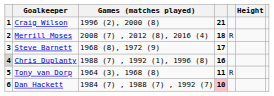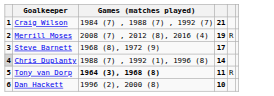 <table class="wikitable sortable" style="text-align: center; font-size: 90%; margin-left: 1em;">
 <tr>
 <th></th>
 <th>Goalkeeper</th>
 <th>Games (matches played)</th>
 <th></th>
 <th></th>
-<th>Height</th>
 <th></th>
 </tr>
 <tr>
 <td><strong>1</strong></td>
 <td style="text-align: left;" data-sort-value="Wilson, Craig"><a href='#'>Craig Wilson</a></td>
-<td style="text-align: left;">1996 (2), 2000 (8)</td>
+<td style="text-align: left;">1984 (7) , 1988 (7) , 1992 (7)</td>
 <td><strong>21</strong></td>
 <td></td>
-<td style="text-align: left;"></td>
 <td style="text-align: left;"></td>
 </tr>
 <tr>
 <td><strong>2</strong></td>
 <td style="text-align: left;" data-sort-value="Moses, Merrill"><a href='#'>Merrill Moses</a></td>
 <td style="text-align: left;">2008 (7) , 2012 (8), 2016 (4)</td>
-<td><strong>18</strong></td>
+<td><strong>19</strong></td>
 <td>R</td>
-<td style="text-align: left;"></td>
 <td style="text-align: left;"></td>
 </tr>
 <tr>
 <td><strong>3</strong></td>
 <td style="text-align: left;" data-sort-value="Barnett, Steve"><a href='#'>Steve Barnett</a></td>
 <td style="text-align: left;">1968 (8), 1972 (9) </td>
 <td><strong>17</strong></td>
 <td></td>
 <td style="text-align: left;"></td>
-<td style="text-align: left;"></td>
 </tr>
 <tr>
 <td style="background: lightgrey;"><strong>4</strong></td>
 <td style="text-align: left;" data-sort-value="Duplanty, Chris"><a href='#'>Chris Duplanty</a></td>
 <td style="text-align: left;">1988 (7) , 1992 (1), 1996 (8)</td>
-<td><strong>16</strong></td>
+<td><strong>14</strong></td>
 <td></td>
-<td style="text-align: left;"></td>
 <td style="text-align: left;"></td>
 </tr>
 <tr>
 <td><strong>5</strong></td>
 <td style="text-align: left;" data-sort-value="van Dorp, Tony"><a href='#'>Tony van Dorp</a></td>
-<td style="text-align: left;">1964 (3), 1968 (8)</td>
+<td style="text-align: left;"><strong>1964 (3), 1968 (8)</strong></td>
 <td><strong>11</strong></td>
 <td>R</td>
-<td style="text-align: left;"></td>
 <td style="text-align: left;"></td>
 </tr>
 <tr>
 <td><strong>6</strong></td>
 <td style="text-align: left;" data-sort-value="Hackett, Dan"><a href='#'>Dan Hackett</a></td>
-<td style="text-align: left;">1984 (7) , 1988 (7) , 1992 (7)</td>
-<td style="background: pink;"><strong>10</strong></td>
+<td style="text-align: left;">1996 (2), 2000 (8)</td>
+<td><strong>10</strong></td>
 <td></td>
-<td style="text-align: left;"></td>
 <td style="text-align: left;"></td>
 </tr>
 </table>
